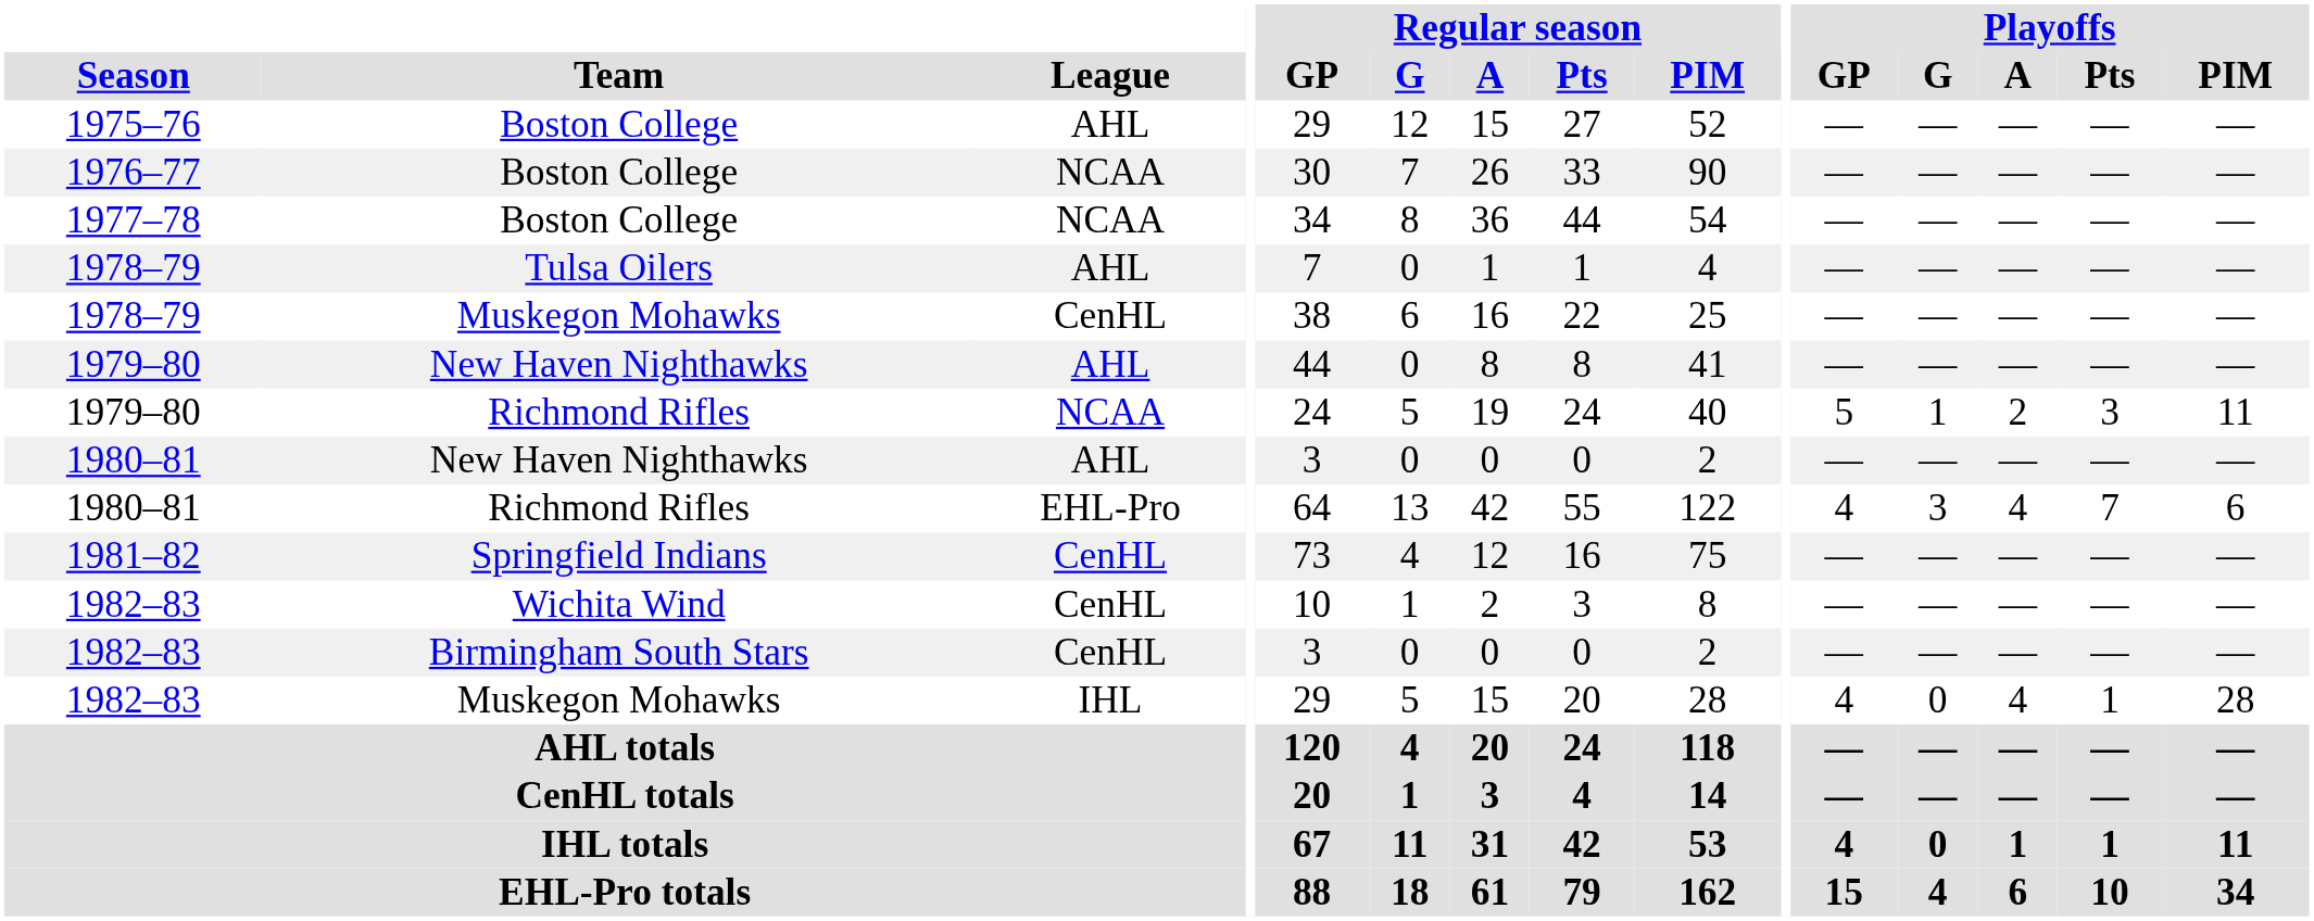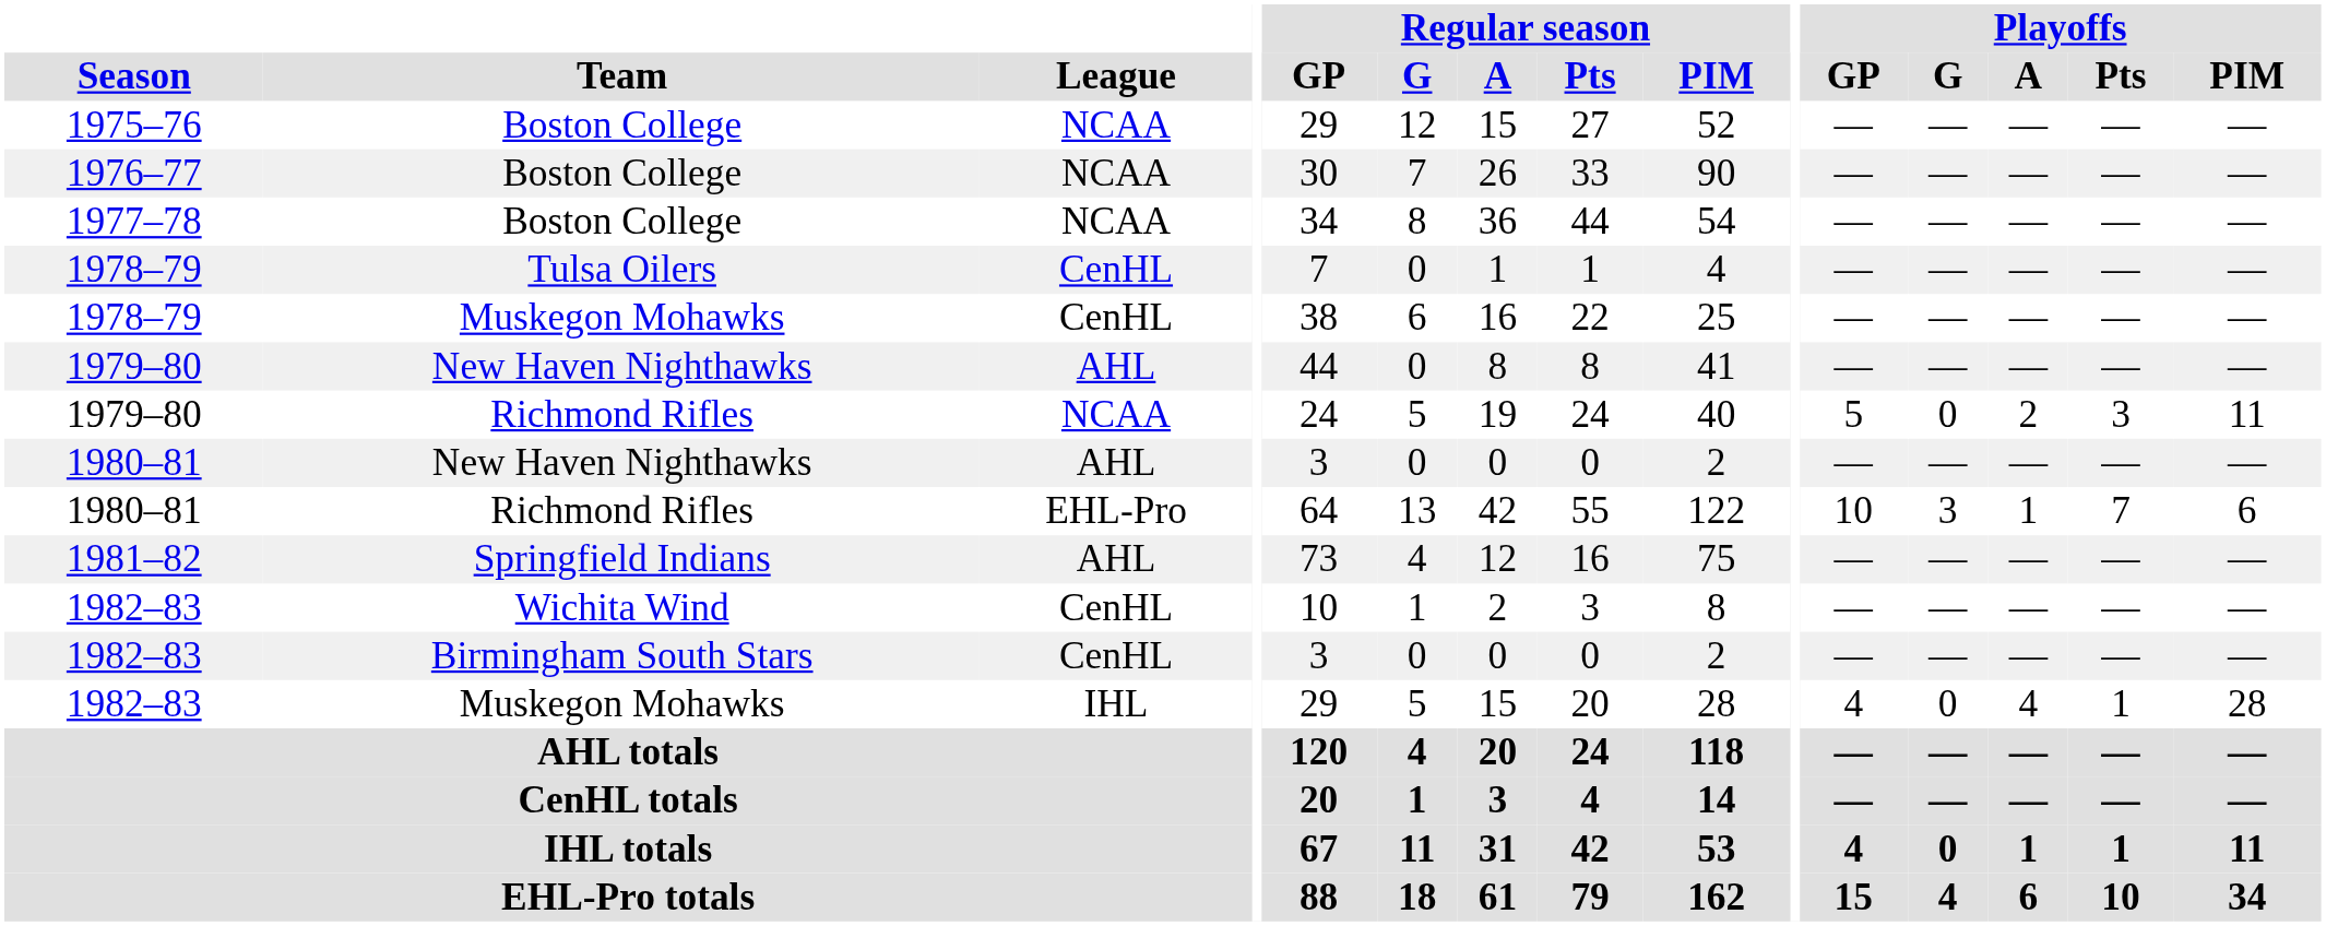 <table border="0" cellpadding="1" cellspacing="0" style="text-align:center; width:60em">
 <tr bgcolor="#e0e0e0">
 <th colspan="3" bgcolor="#ffffff"></th>
 <th rowspan="99" bgcolor="#ffffff"></th>
 <th colspan="5"><a href='#'>Regular season</a></th>
 <th rowspan="99" bgcolor="#ffffff"></th>
 <th colspan="5"><a href='#'>Playoffs</a></th>
 </tr>
 <tr bgcolor="#e0e0e0">
 <th><a href='#'>Season</a></th>
 <th>Team</th>
 <th>League</th>
 <th>GP</th>
 <th><a href='#'>G</a></th>
 <th><a href='#'>A</a></th>
 <th><a href='#'>Pts</a></th>
 <th><a href='#'>PIM</a></th>
 <th>GP</th>
 <th>G</th>
 <th>A</th>
 <th>Pts</th>
 <th>PIM</th>
 </tr>
 <tr>
 <td><a href='#'>1975–76</a></td>
 <td><a href='#'>Boston College</a></td>
-<td>AHL</td>
+<td><a href='#'>NCAA</a></td>
 <td>29</td>
 <td>12</td>
 <td>15</td>
 <td>27</td>
 <td>52</td>
 <td>—</td>
 <td>—</td>
 <td>—</td>
 <td>—</td>
 <td>—</td>
 </tr>
 <tr bgcolor="#f0f0f0">
 <td><a href='#'>1976–77</a></td>
 <td>Boston College</td>
 <td>NCAA</td>
 <td>30</td>
 <td>7</td>
 <td>26</td>
 <td>33</td>
 <td>90</td>
 <td>—</td>
 <td>—</td>
 <td>—</td>
 <td>—</td>
 <td>—</td>
 </tr>
 <tr>
 <td><a href='#'>1977–78</a></td>
 <td>Boston College</td>
 <td>NCAA</td>
 <td>34</td>
 <td>8</td>
 <td>36</td>
 <td>44</td>
 <td>54</td>
 <td>—</td>
 <td>—</td>
 <td>—</td>
 <td>—</td>
 <td>—</td>
 </tr>
 <tr bgcolor="#f0f0f0">
 <td><a href='#'>1978–79</a></td>
 <td><a href='#'>Tulsa Oilers</a></td>
-<td>AHL</td>
+<td><a href='#'>CenHL</a></td>
 <td>7</td>
 <td>0</td>
 <td>1</td>
 <td>1</td>
 <td>4</td>
 <td>—</td>
 <td>—</td>
 <td>—</td>
 <td>—</td>
 <td>—</td>
 </tr>
 <tr>
 <td><a href='#'>1978–79</a></td>
 <td><a href='#'>Muskegon Mohawks</a></td>
 <td>CenHL</td>
 <td>38</td>
 <td>6</td>
 <td>16</td>
 <td>22</td>
 <td>25</td>
 <td>—</td>
 <td>—</td>
 <td>—</td>
 <td>—</td>
 <td>—</td>
 </tr>
 <tr bgcolor="#f0f0f0">
 <td><a href='#'>1979–80</a></td>
 <td><a href='#'>New Haven Nighthawks</a></td>
 <td><a href='#'>AHL</a></td>
 <td>44</td>
 <td>0</td>
 <td>8</td>
 <td>8</td>
 <td>41</td>
 <td>—</td>
 <td>—</td>
 <td>—</td>
 <td>—</td>
 <td>—</td>
 </tr>
 <tr>
 <td>1979–80</td>
 <td><a href='#'>Richmond Rifles</a></td>
 <td><a href='#'>NCAA</a></td>
 <td>24</td>
 <td>5</td>
 <td>19</td>
 <td>24</td>
 <td>40</td>
 <td>5</td>
-<td>1</td>
+<td>0</td>
 <td>2</td>
 <td>3</td>
 <td>11</td>
 </tr>
 <tr bgcolor="#f0f0f0">
 <td><a href='#'>1980–81</a></td>
 <td>New Haven Nighthawks</td>
 <td>AHL</td>
 <td>3</td>
 <td>0</td>
 <td>0</td>
 <td>0</td>
 <td>2</td>
 <td>—</td>
 <td>—</td>
 <td>—</td>
 <td>—</td>
 <td>—</td>
 </tr>
 <tr>
 <td>1980–81</td>
 <td>Richmond Rifles</td>
 <td>EHL-Pro</td>
 <td>64</td>
 <td>13</td>
 <td>42</td>
 <td>55</td>
 <td>122</td>
-<td>4</td>
+<td>10</td>
 <td>3</td>
-<td>4</td>
+<td>1</td>
 <td>7</td>
 <td>6</td>
 </tr>
 <tr bgcolor="#f0f0f0">
 <td><a href='#'>1981–82</a></td>
 <td><a href='#'>Springfield Indians</a></td>
-<td><a href='#'>CenHL</a></td>
+<td>AHL</td>
 <td>73</td>
 <td>4</td>
 <td>12</td>
 <td>16</td>
 <td>75</td>
 <td>—</td>
 <td>—</td>
 <td>—</td>
 <td>—</td>
 <td>—</td>
 </tr>
 <tr>
 <td><a href='#'>1982–83</a></td>
 <td><a href='#'>Wichita Wind</a></td>
 <td>CenHL</td>
 <td>10</td>
 <td>1</td>
 <td>2</td>
 <td>3</td>
 <td>8</td>
 <td>—</td>
 <td>—</td>
 <td>—</td>
 <td>—</td>
 <td>—</td>
 </tr>
 <tr bgcolor="#f0f0f0">
 <td><a href='#'>1982–83</a></td>
 <td><a href='#'>Birmingham South Stars</a></td>
 <td>CenHL</td>
 <td>3</td>
 <td>0</td>
 <td>0</td>
 <td>0</td>
 <td>2</td>
 <td>—</td>
 <td>—</td>
 <td>—</td>
 <td>—</td>
 <td>—</td>
 </tr>
 <tr>
 <td><a href='#'>1982–83</a></td>
 <td>Muskegon Mohawks</td>
 <td>IHL</td>
 <td>29</td>
 <td>5</td>
 <td>15</td>
 <td>20</td>
 <td>28</td>
 <td>4</td>
 <td>0</td>
 <td>4</td>
 <td>1</td>
 <td>28</td>
 </tr>
 <tr>
 </tr>
 <tr ALIGN="center" bgcolor="#e0e0e0">
 <th colspan="3">AHL totals</th>
 <th ALIGN="center">120</th>
 <th ALIGN="center">4</th>
 <th ALIGN="center">20</th>
 <th ALIGN="center">24</th>
 <th ALIGN="center">118</th>
 <th ALIGN="center">—</th>
 <th ALIGN="center">—</th>
 <th ALIGN="center">—</th>
 <th ALIGN="center">—</th>
 <th ALIGN="center">—</th>
 </tr>
 <tr>
 </tr>
 <tr ALIGN="center" bgcolor="#e0e0e0">
 <th colspan="3">CenHL totals</th>
 <th ALIGN="center">20</th>
 <th ALIGN="center">1</th>
 <th ALIGN="center">3</th>
 <th ALIGN="center">4</th>
 <th ALIGN="center">14</th>
 <th ALIGN="center">—</th>
 <th ALIGN="center">—</th>
 <th ALIGN="center">—</th>
 <th ALIGN="center">—</th>
 <th ALIGN="center">—</th>
 </tr>
 <tr>
 </tr>
 <tr ALIGN="center" bgcolor="#e0e0e0">
 <th colspan="3">IHL totals</th>
 <th ALIGN="center">67</th>
 <th ALIGN="center">11</th>
 <th ALIGN="center">31</th>
 <th ALIGN="center">42</th>
 <th ALIGN="center">53</th>
 <th ALIGN="center">4</th>
 <th ALIGN="center">0</th>
 <th ALIGN="center">1</th>
 <th ALIGN="center">1</th>
 <th ALIGN="center">11</th>
 </tr>
 <tr>
 </tr>
 <tr ALIGN="center" bgcolor="#e0e0e0">
 <th colspan="3">EHL-Pro totals</th>
 <th ALIGN="center">88</th>
 <th ALIGN="center">18</th>
 <th ALIGN="center">61</th>
 <th ALIGN="center">79</th>
 <th ALIGN="center">162</th>
 <th ALIGN="center">15</th>
 <th ALIGN="center">4</th>
 <th ALIGN="center">6</th>
 <th ALIGN="center">10</th>
 <th ALIGN="center">34</th>
 </tr>
 </table>
